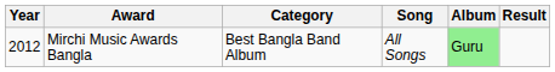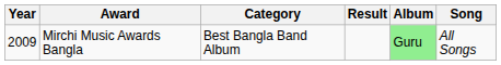 <table class="wikitable sortable">
 <tr>
 <th>Year</th>
 <th>Award</th>
 <th>Category</th>
+<th>Result</th>
+<th>Album</th>
 <th>Song</th>
-<th>Album</th>
-<th>Result</th>
 </tr>
 <tr>
-<td>2012</td>
+<td>2009</td>
 <td>Mirchi Music Awards Bangla</td>
 <td>Best Bangla Band Album</td>
+<td></td>
+<td style="background: lightgreen;">Guru</td>
 <td><em>All Songs</em></td>
-<td style="background: lightgreen;">Guru</td>
-<td></td>
 </tr>
 </table>
